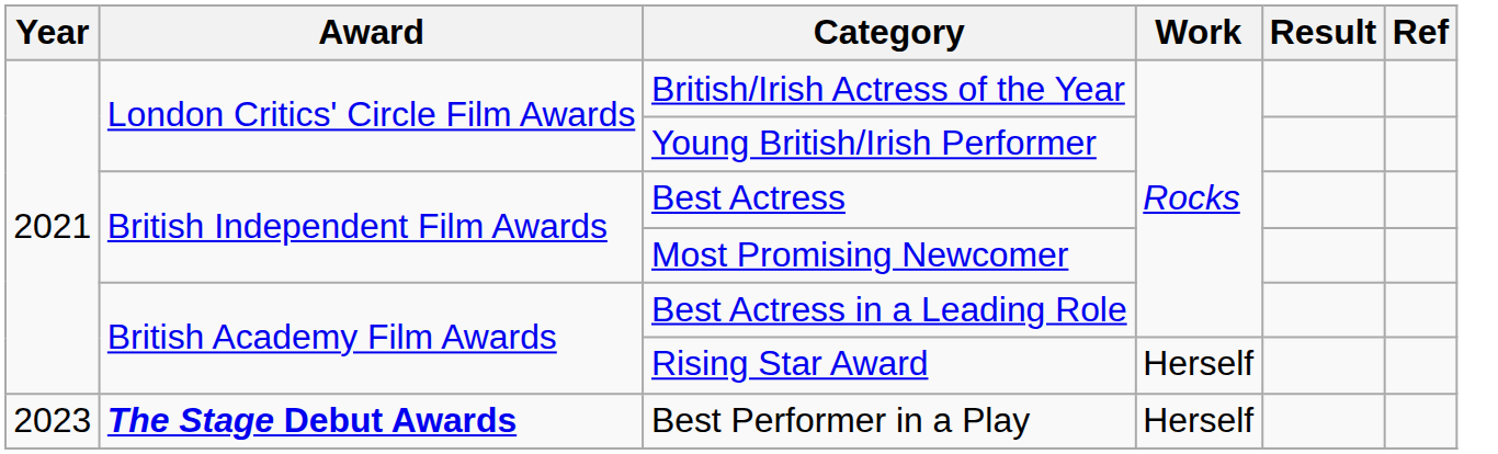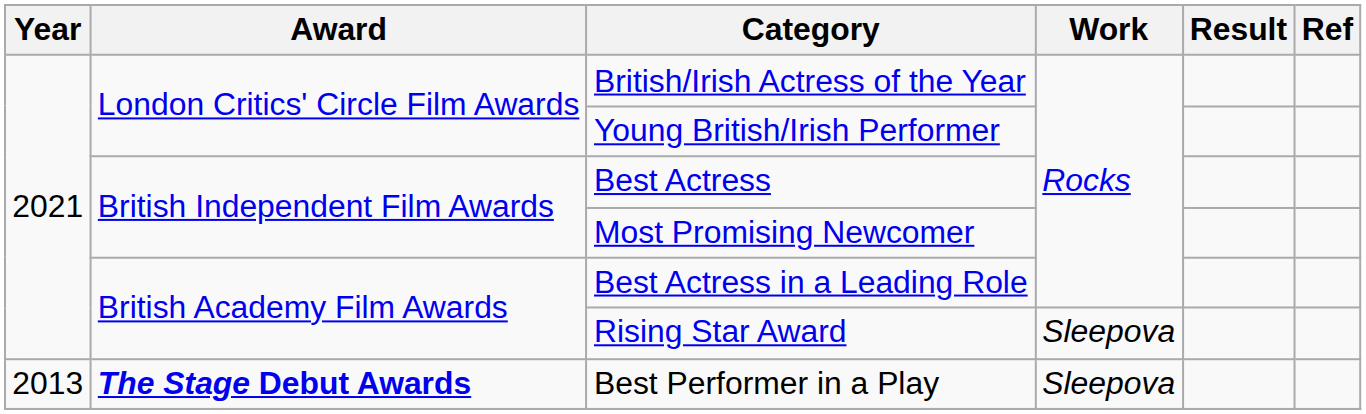 <table class="wikitable plainrowheaders">
 <tr>
 <th>Year</th>
 <th>Award</th>
 <th>Category</th>
 <th>Work</th>
 <th>Result</th>
 <th>Ref</th>
 </tr>
 <tr>
 <td rowspan="6">2021</td>
 <td rowspan="2"><a href='#'>London Critics' Circle Film Awards</a></td>
 <td><a href='#'>British/Irish Actress of the Year</a></td>
 <td rowspan="5"><em><a href='#'>Rocks</a></em></td>
 <td></td>
 <td></td>
 </tr>
 <tr>
 <td><a href='#'>Young British/Irish Performer</a></td>
 <td></td>
 <td style = "text-align: center;"></td>
 </tr>
 <tr>
 <td rowspan="2"><a href='#'>British Independent Film Awards</a></td>
 <td><a href='#'>Best Actress</a></td>
 <td></td>
 <td></td>
 </tr>
 <tr>
 <td><a href='#'>Most Promising Newcomer</a></td>
 <td></td>
 <td style = "text-align: center;"></td>
 </tr>
 <tr>
 <td rowspan="2"><a href='#'>British Academy Film Awards</a></td>
 <td><a href='#'>Best Actress in a Leading Role</a></td>
 <td></td>
 <td style = "text-align: center;"></td>
 </tr>
 <tr>
 <td><a href='#'>Rising Star Award</a></td>
-<td>Herself</td>
+<td><em>Sleepova</em></td>
 <td></td>
 <td style = "text-align: center;"></td>
 </tr>
 <tr>
-<td>2023</td>
+<td>2013</td>
 <td><strong><a href='#'><em>The Stage</em> Debut Awards</a></strong></td>
 <td>Best Performer in a Play</td>
-<td>Herself</td>
+<td><em>Sleepova</em></td>
 <td></td>
 <td></td>
 </tr>
 <tr>
 </tr>
 </table>
